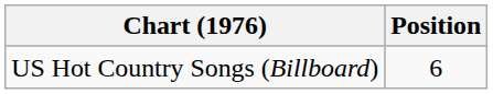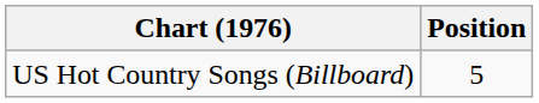 <table class="wikitable">
 <tr>
 <th>Chart (1976)</th>
 <th>Position</th>
 </tr>
 <tr>
 <td>US Hot Country Songs (<em>Billboard</em>)</td>
-<td style="text-align:center;">6</td>
+<td style="text-align:center;">5</td>
 </tr>
 </table>
